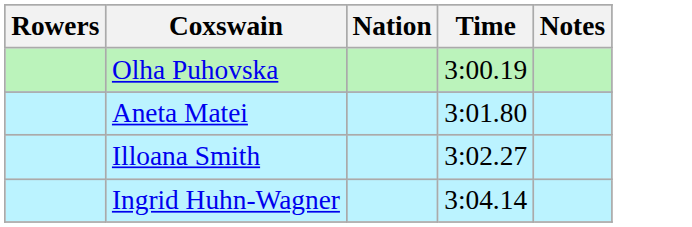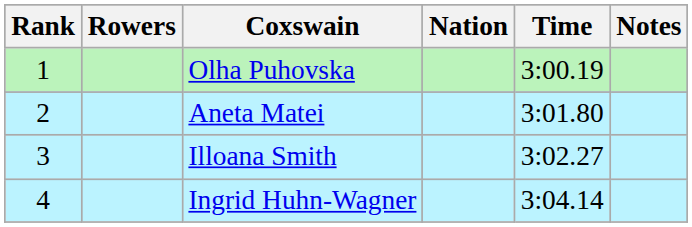 <table class="wikitable sortable" style="text-align:center">
 <tr>
+<th>Rank</th>
 <th>Rowers</th>
 <th>Coxswain</th>
 <th>Nation</th>
 <th>Time</th>
 <th>Notes</th>
 </tr>
 <tr bgcolor=bbf3bb>
+<td>1</td>
 <td align=left data-sort-value="Huzenko, Olha"></td>
 <td align=left data-sort-value="Puhovska, Olha"><a href='#'>Olha Puhovska</a></td>
 <td align=left></td>
 <td>3:00.19</td>
 <td></td>
 </tr>
 <tr bgcolor=bbf3ff>
+<td>2</td>
 <td align=left data-sort-value="Avram, Elena"></td>
 <td align=left data-sort-value="Matei, Aneta"><a href='#'>Aneta Matei</a></td>
 <td align=left></td>
 <td>3:01.80</td>
 <td></td>
 </tr>
 <tr bgcolor=bbf3ff>
+<td>3</td>
 <td align=left data-sort-value="Antoft, Susan"></td>
 <td align=left data-sort-value="Smith, Illoana"><a href='#'>Illoana Smith</a></td>
 <td align=left></td>
 <td>3:02.27</td>
 <td></td>
 </tr>
 <tr bgcolor=bbf3ff>
+<td>4</td>
 <td align=left data-sort-value="Dick, Eva"></td>
 <td align=left data-sort-value="Huhn-Wagner, Ingrid"><a href='#'>Ingrid Huhn-Wagner</a></td>
 <td align=left></td>
 <td>3:04.14</td>
 <td></td>
 </tr>
 </table>
